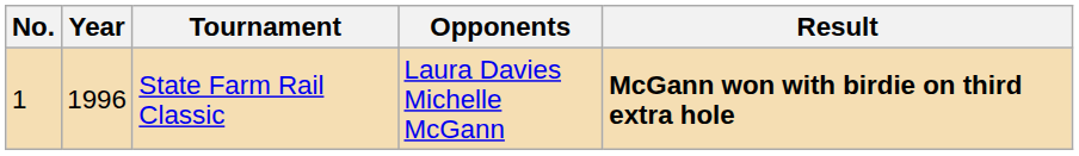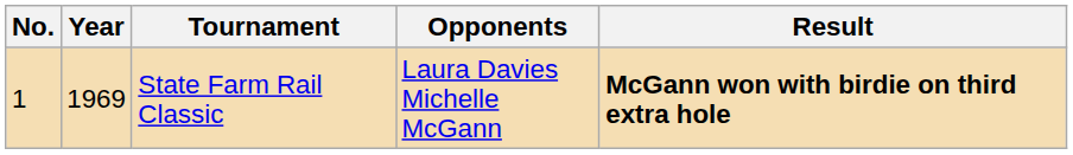 <table class="wikitable" style="font-size:95%;">
 <tr>
 <th>No.</th>
 <th>Year</th>
 <th>Tournament</th>
 <th>Opponents</th>
 <th>Result</th>
 </tr>
 <tr style="background:#F5DEB3;">
 <td>1</td>
-<td>1996</td>
+<td>1969</td>
 <td><a href='#'>State Farm Rail Classic</a></td>
 <td> <a href='#'>Laura Davies</a><br> <a href='#'>Michelle McGann</a></td>
 <td><strong>McGann won with birdie on third extra hole</strong></td>
 </tr>
 </table>
